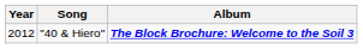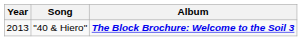 <table class="wikitable">
 <tr>
 <th style="text-align:center;">Year</th>
 <th>Song</th>
 <th>Album</th>
 </tr>
 <tr>
-<td>2012</td>
+<td>2013</td>
 <td>"40 & Hiero"<br></td>
 <td><strong><em><a href='#'>The Block Brochure: Welcome to the Soil 3</a></em></strong></td>
 </tr>
 </table>
